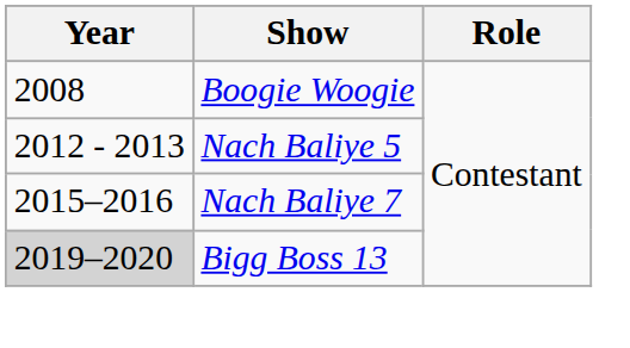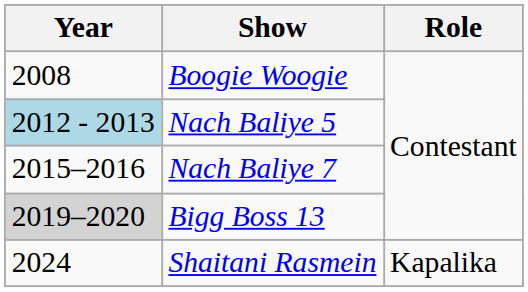 <table class="wikitable">
 <tr>
 <th>Year</th>
 <th>Show</th>
 <th>Role</th>
 </tr>
 <tr>
 <td>2008</td>
 <td><em><a href='#'>Boogie Woogie</a></em></td>
 <td rowspan="4">Contestant</td>
 </tr>
 <tr>
-<td>2012 - 2013</td>
+<td style="background: lightblue;">2012 - 2013</td>
 <td><em><a href='#'>Nach Baliye 5</a></em></td>
 </tr>
 <tr>
 <td>2015–2016</td>
 <td><em><a href='#'>Nach Baliye 7</a></em></td>
 </tr>
 <tr>
 <td style="background: lightgrey;">2019–2020</td>
 <td><em><a href='#'>Bigg Boss 13</a></em></td>
 </tr>
+<tr>
+<td>2024</td>
+<td><em><a href='#'>Shaitani Rasmein</a></em></td>
+<td>Kapalika</td>
+</tr>
 </table>
